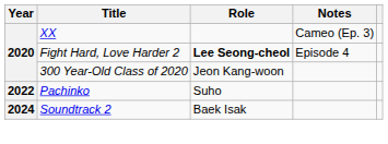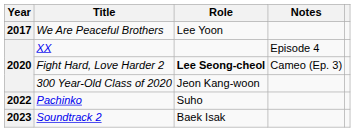 <table class="wikitable sortable plainrowheaders">
 <tr>
 <th scope="col">Year</th>
 <th scope="col">Title</th>
 <th scope="col">Role</th>
 <th>Notes</th>
 <th scope="col" class="unsortable"></th>
 </tr>
 <tr>
+<th scope="row" rowspan="1">2017</th>
+<td><em>We Are Peaceful Brothers</em></td>
+<td>Lee Yoon</td>
+<td></td>
+<td></td>
+</tr>
+<tr>
 <th scope="row" rowspan="3">2020</th>
 <td><em><a href='#'>XX</a></em></td>
 <td></td>
-<td>Cameo (Ep. 3)</td>
+<td>Episode 4</td>
 <td></td>
 </tr>
 <tr>
 <td><em>Fight Hard, Love Harder 2</em></td>
 <td><strong>Lee Seong-cheol</strong></td>
-<td>Episode 4</td>
+<td>Cameo (Ep. 3)</td>
 <td></td>
 </tr>
 <tr>
 <td><em>300 Year-Old Class of 2020</em></td>
 <td>Jeon Kang-woon</td>
 <td></td>
 <td></td>
 </tr>
 <tr>
 <th scope="row">2022</th>
 <td><em><a href='#'>Pachinko</a></em></td>
 <td>Suho</td>
 <td></td>
 <td></td>
 </tr>
 <tr>
-<th scope="row">2024</th>
+<th scope="row">2023</th>
 <td><em><a href='#'>Soundtrack 2</a></em></td>
 <td>Baek Isak</td>
 <td></td>
 <td></td>
 </tr>
 </table>
